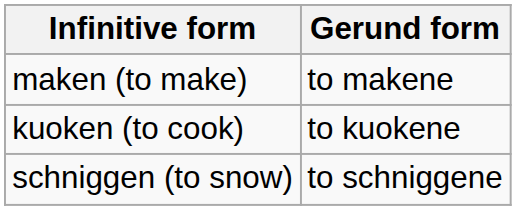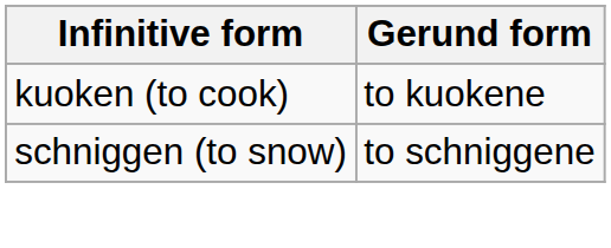 <table class="wikitable">
 <tr>
 <th>Infinitive form</th>
 <th>Gerund form</th>
-</tr>
-<tr>
-<td>maken (to make)</td>
-<td>to makene</td>
 </tr>
 <tr>
 <td>kuoken (to cook)</td>
 <td>to kuokene</td>
 </tr>
 <tr>
 <td>schniggen (to snow)</td>
 <td>to schniggene</td>
 </tr>
 </table>
